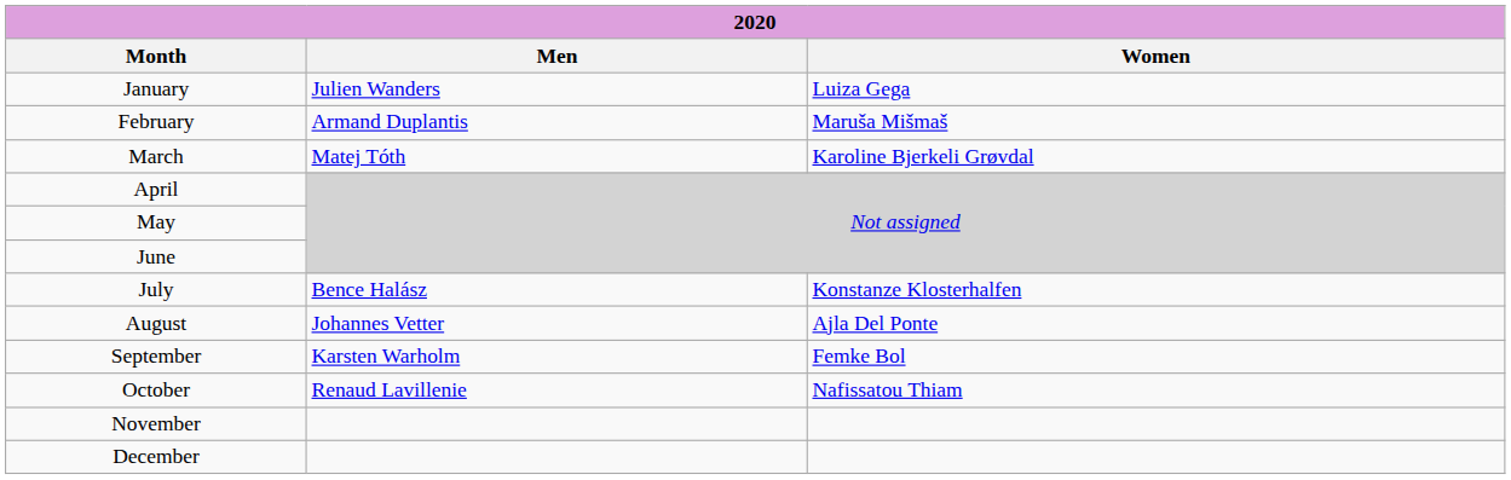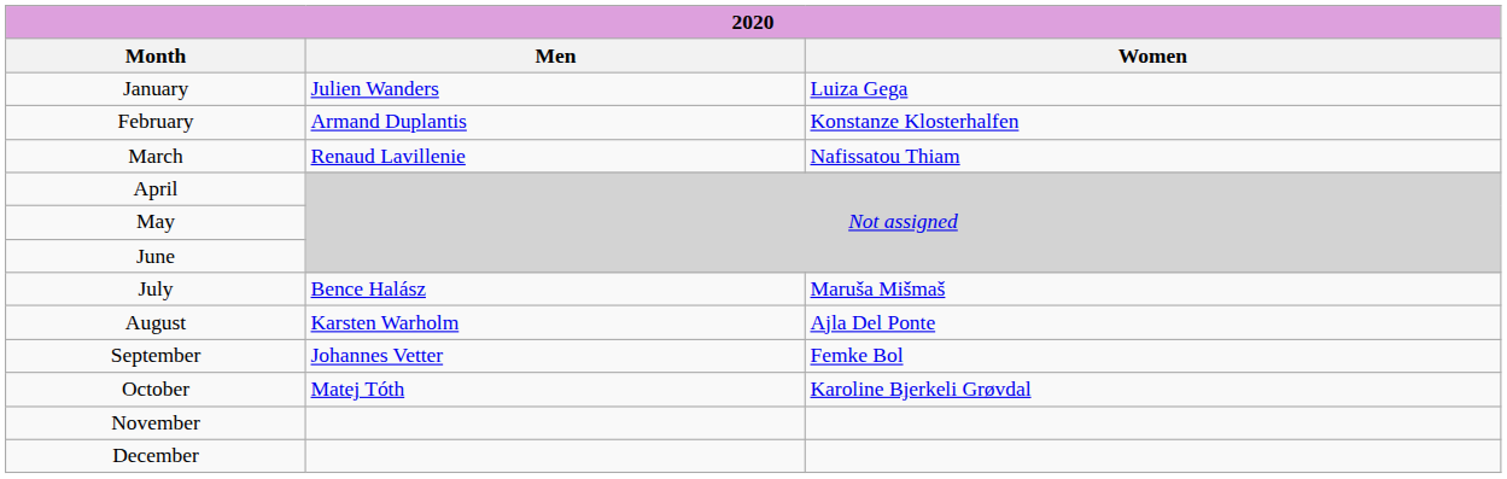 <table class="wikitable" width=90% style="font-size:100%; text-align:left;">
 <tr>
 <td colspan=3 bgcolor=plum align=center><strong>2020</strong></td>
 </tr>
 <tr>
 <th>Month</th>
 <th>Men</th>
 <th>Women</th>
 </tr>
 <tr>
 <td align=center>January</td>
 <td> <a href='#'>Julien Wanders</a></td>
 <td> <a href='#'>Luiza Gega</a></td>
 </tr>
 <tr>
 <td align=center>February</td>
 <td> <a href='#'>Armand Duplantis</a></td>
-<td> <a href='#'>Maruša Mišmaš</a></td>
+<td> <a href='#'>Konstanze Klosterhalfen</a></td>
 </tr>
 <tr>
 <td align=center>March</td>
-<td> <a href='#'>Matej Tóth</a></td>
-<td> <a href='#'>Karoline Bjerkeli Grøvdal</a></td>
+<td> <a href='#'>Renaud Lavillenie</a></td>
+<td> <a href='#'>Nafissatou Thiam</a></td>
 </tr>
 <tr>
 <td align=center>April</td>
 <td colspan=3 rowspan=3 bgcolor=lightgrey align=center><em><a href='#'>Not assigned</a></em></td>
 </tr>
 <tr>
 <td align=center>May</td>
 </tr>
 <tr>
 <td align=center>June</td>
 </tr>
 <tr>
 <td align=center>July</td>
 <td> <a href='#'>Bence Halász</a></td>
-<td> <a href='#'>Konstanze Klosterhalfen</a></td>
+<td> <a href='#'>Maruša Mišmaš</a></td>
 </tr>
 <tr>
 <td align=center>August</td>
-<td> <a href='#'>Johannes Vetter</a></td>
+<td> <a href='#'>Karsten Warholm</a></td>
 <td> <a href='#'>Ajla Del Ponte</a></td>
 </tr>
 <tr>
 <td align=center>September</td>
-<td> <a href='#'>Karsten Warholm</a></td>
+<td> <a href='#'>Johannes Vetter</a></td>
 <td> <a href='#'>Femke Bol</a></td>
 </tr>
 <tr>
 <td align=center>October</td>
-<td> <a href='#'>Renaud Lavillenie</a></td>
-<td> <a href='#'>Nafissatou Thiam</a></td>
+<td> <a href='#'>Matej Tóth</a></td>
+<td> <a href='#'>Karoline Bjerkeli Grøvdal</a></td>
 </tr>
 <tr>
 <td align=center>November</td>
 <td></td>
 <td></td>
 </tr>
 <tr>
 <td align=center>December</td>
 <td></td>
 <td></td>
 </tr>
 </table>
